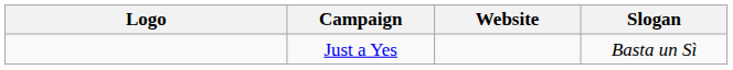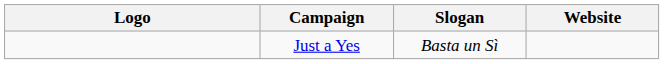 <table class="wikitable" style="text-align:center;">
 <tr>
 <th width=25%>Logo</th>
 <th width=13%>Campaign</th>
+<th width=13%>Slogan</th>
 <th width=13%>Website</th>
-<th width=13%>Slogan</th>
 </tr>
 <tr>
 <td></td>
 <td><a href='#'>Just a Yes</a></td>
+<td><em>Basta un Sì</em></td>
 <td></td>
-<td><em>Basta un Sì</em></td>
 </tr>
 </table>
